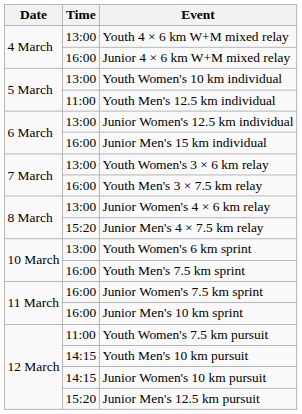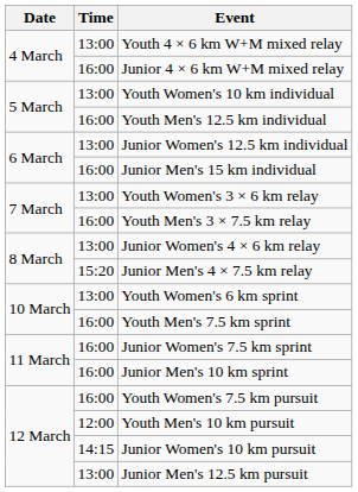 <table class="wikitable">
 <tr>
 <th>Date</th>
 <th>Time</th>
 <th>Event</th>
 </tr>
 <tr>
 <td rowspan=2>4 March</td>
 <td>13:00</td>
 <td>Youth 4 × 6 km W+M mixed relay</td>
 </tr>
 <tr>
 <td>16:00</td>
 <td>Junior 4 × 6 km W+M mixed relay</td>
 </tr>
 <tr>
 <td rowspan=2>5 March</td>
 <td>13:00</td>
 <td>Youth Women's 10 km individual</td>
 </tr>
 <tr>
-<td>11:00</td>
+<td>16:00</td>
 <td>Youth Men's 12.5 km individual</td>
 </tr>
 <tr>
 <td rowspan=2>6 March</td>
 <td>13:00</td>
 <td>Junior Women's 12.5 km individual</td>
 </tr>
 <tr>
 <td>16:00</td>
 <td>Junior Men's 15 km individual</td>
 </tr>
 <tr>
 <td rowspan=2>7 March</td>
 <td>13:00</td>
 <td>Youth Women's 3 × 6 km relay</td>
 </tr>
 <tr>
 <td>16:00</td>
 <td>Youth Men's 3 × 7.5 km relay</td>
 </tr>
 <tr>
 <td rowspan=2>8 March</td>
 <td>13:00</td>
 <td>Junior Women's 4 × 6 km relay</td>
 </tr>
 <tr>
 <td>15:20</td>
 <td>Junior Men's 4 × 7.5 km relay</td>
 </tr>
 <tr>
 <td rowspan=2>10 March</td>
 <td>13:00</td>
 <td>Youth Women's 6 km sprint</td>
 </tr>
 <tr>
 <td>16:00</td>
 <td>Youth Men's 7.5 km sprint</td>
 </tr>
 <tr>
 <td rowspan=2>11 March</td>
 <td>16:00</td>
 <td>Junior Women's 7.5 km sprint</td>
 </tr>
 <tr>
 <td>16:00</td>
 <td>Junior Men's 10 km sprint</td>
 </tr>
 <tr>
 <td rowspan=4>12 March</td>
-<td>11:00</td>
+<td>16:00</td>
 <td>Youth Women's 7.5 km pursuit</td>
 </tr>
 <tr>
-<td>14:15</td>
+<td>12:00</td>
 <td>Youth Men's 10 km pursuit</td>
 </tr>
 <tr>
 <td>14:15</td>
 <td>Junior Women's 10 km pursuit</td>
 </tr>
 <tr>
-<td>15:20</td>
+<td>13:00</td>
 <td>Junior Men's 12.5 km pursuit</td>
 </tr>
 </table>
